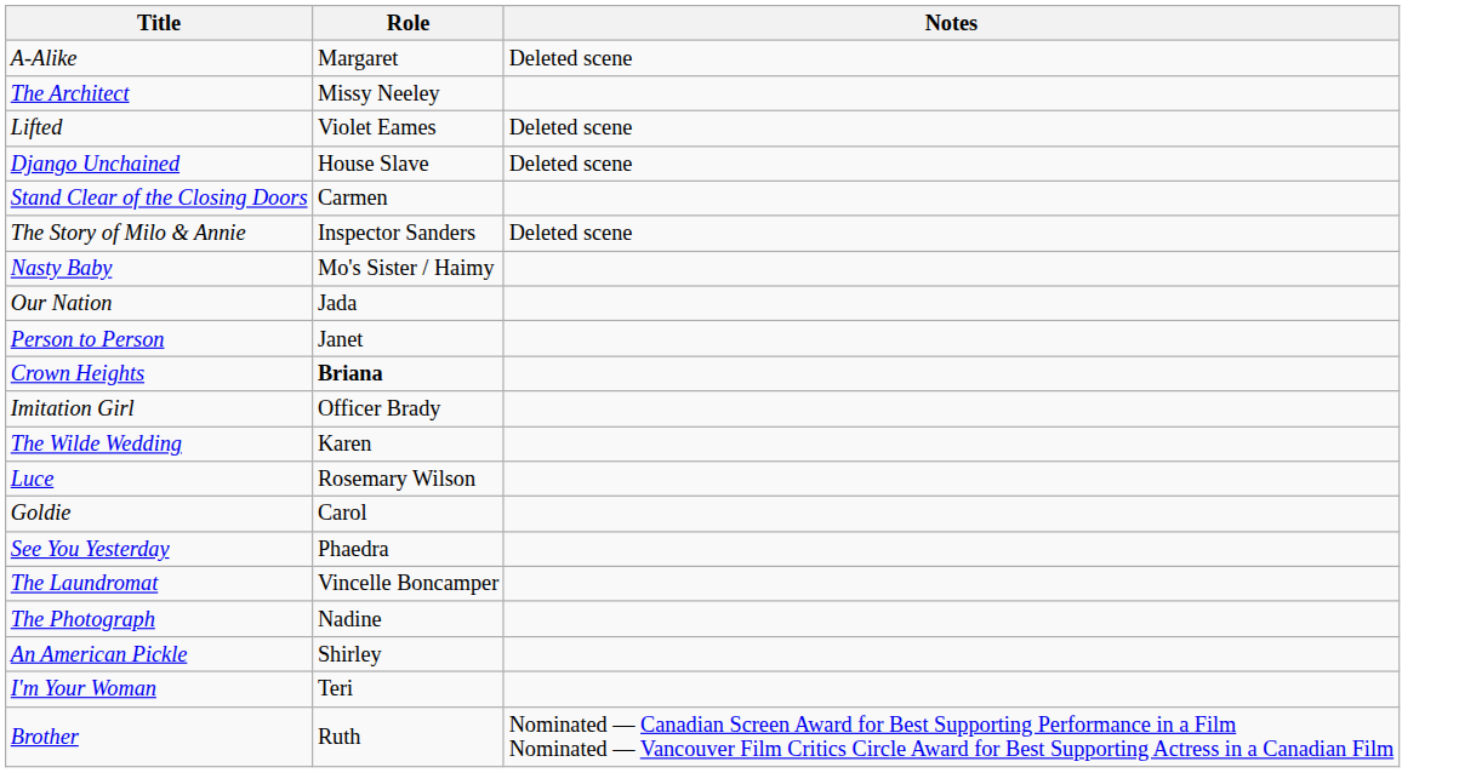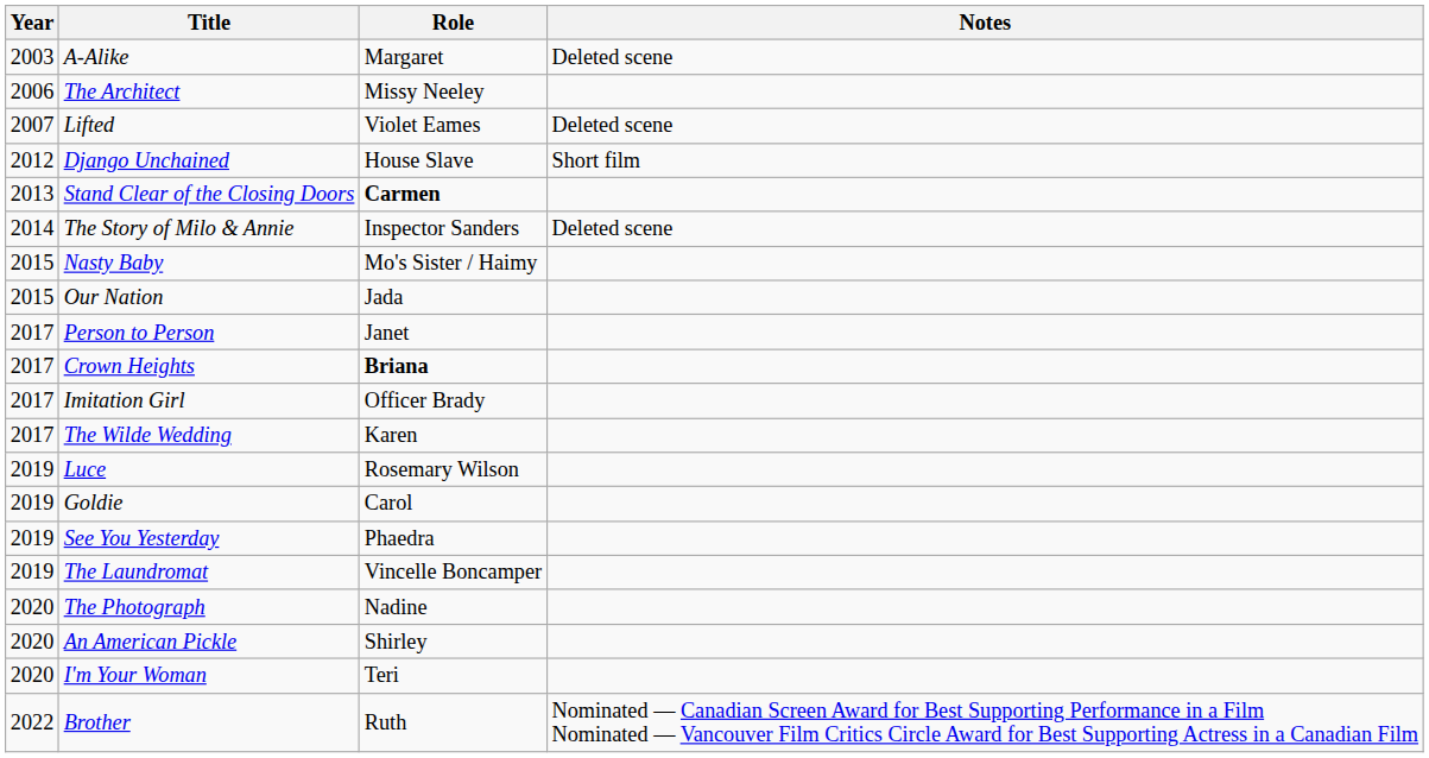 <table class="wikitable sortable">
 <tr>
+<th>Year</th>
 <th>Title</th>
 <th>Role</th>
 <th class="unsortable">Notes</th>
 </tr>
 <tr>
+<td>2003</td>
 <td><em>A-Alike</em></td>
 <td>Margaret</td>
 <td>Deleted scene</td>
 </tr>
 <tr>
+<td>2006</td>
 <td><em><a href='#'>The Architect</a></em></td>
 <td>Missy Neeley</td>
 <td></td>
 </tr>
 <tr>
+<td>2007</td>
 <td><em>Lifted</em></td>
 <td>Violet Eames</td>
 <td>Deleted scene</td>
 </tr>
 <tr>
+<td>2012</td>
 <td><em><a href='#'>Django Unchained</a></em></td>
 <td>House Slave</td>
-<td>Deleted scene</td>
+<td>Short film</td>
 </tr>
 <tr>
+<td>2013</td>
 <td><em><a href='#'>Stand Clear of the Closing Doors</a></em></td>
-<td>Carmen</td>
+<td><strong>Carmen</strong></td>
 <td></td>
 </tr>
 <tr>
+<td>2014</td>
 <td><em>The Story of Milo & Annie</em></td>
 <td>Inspector Sanders</td>
 <td>Deleted scene</td>
 </tr>
 <tr>
+<td>2015</td>
 <td><em><a href='#'>Nasty Baby</a></em></td>
 <td>Mo's Sister / Haimy</td>
 <td></td>
 </tr>
 <tr>
+<td>2015</td>
 <td><em>Our Nation</em></td>
 <td>Jada</td>
 <td></td>
 </tr>
 <tr>
+<td>2017</td>
 <td><em><a href='#'>Person to Person</a></em></td>
 <td>Janet</td>
 <td></td>
 </tr>
 <tr>
+<td>2017</td>
 <td><em><a href='#'>Crown Heights</a></em></td>
 <td><strong>Briana</strong></td>
 <td></td>
 </tr>
 <tr>
+<td>2017</td>
 <td><em>Imitation Girl</em></td>
 <td>Officer Brady</td>
 <td></td>
 </tr>
 <tr>
+<td>2017</td>
 <td><em><a href='#'>The Wilde Wedding</a></em></td>
 <td>Karen</td>
 <td></td>
 </tr>
 <tr>
+<td>2019</td>
 <td><em><a href='#'>Luce</a></em></td>
 <td>Rosemary Wilson</td>
 <td></td>
 </tr>
 <tr>
+<td>2019</td>
 <td><em>Goldie</em></td>
 <td>Carol</td>
 <td></td>
 </tr>
 <tr>
+<td>2019</td>
 <td><em><a href='#'>See You Yesterday</a></em></td>
 <td>Phaedra</td>
 <td></td>
 </tr>
 <tr>
+<td>2019</td>
 <td><em><a href='#'>The Laundromat</a></em></td>
 <td>Vincelle Boncamper</td>
 <td></td>
 </tr>
 <tr>
+<td>2020</td>
 <td><em><a href='#'>The Photograph</a></em></td>
 <td>Nadine</td>
 <td></td>
 </tr>
 <tr>
+<td>2020</td>
 <td><em><a href='#'>An American Pickle</a></em></td>
 <td>Shirley</td>
 <td></td>
 </tr>
 <tr>
+<td>2020</td>
 <td><em><a href='#'>I'm Your Woman</a></em></td>
 <td>Teri</td>
 <td></td>
 </tr>
 <tr>
+<td>2022</td>
 <td><em><a href='#'>Brother</a></em></td>
 <td>Ruth</td>
 <td>Nominated — <a href='#'>Canadian Screen Award for Best Supporting Performance in a Film</a><br>Nominated — <a href='#'>Vancouver Film Critics Circle Award for Best Supporting Actress in a Canadian Film</a></td>
 </tr>
 </table>
